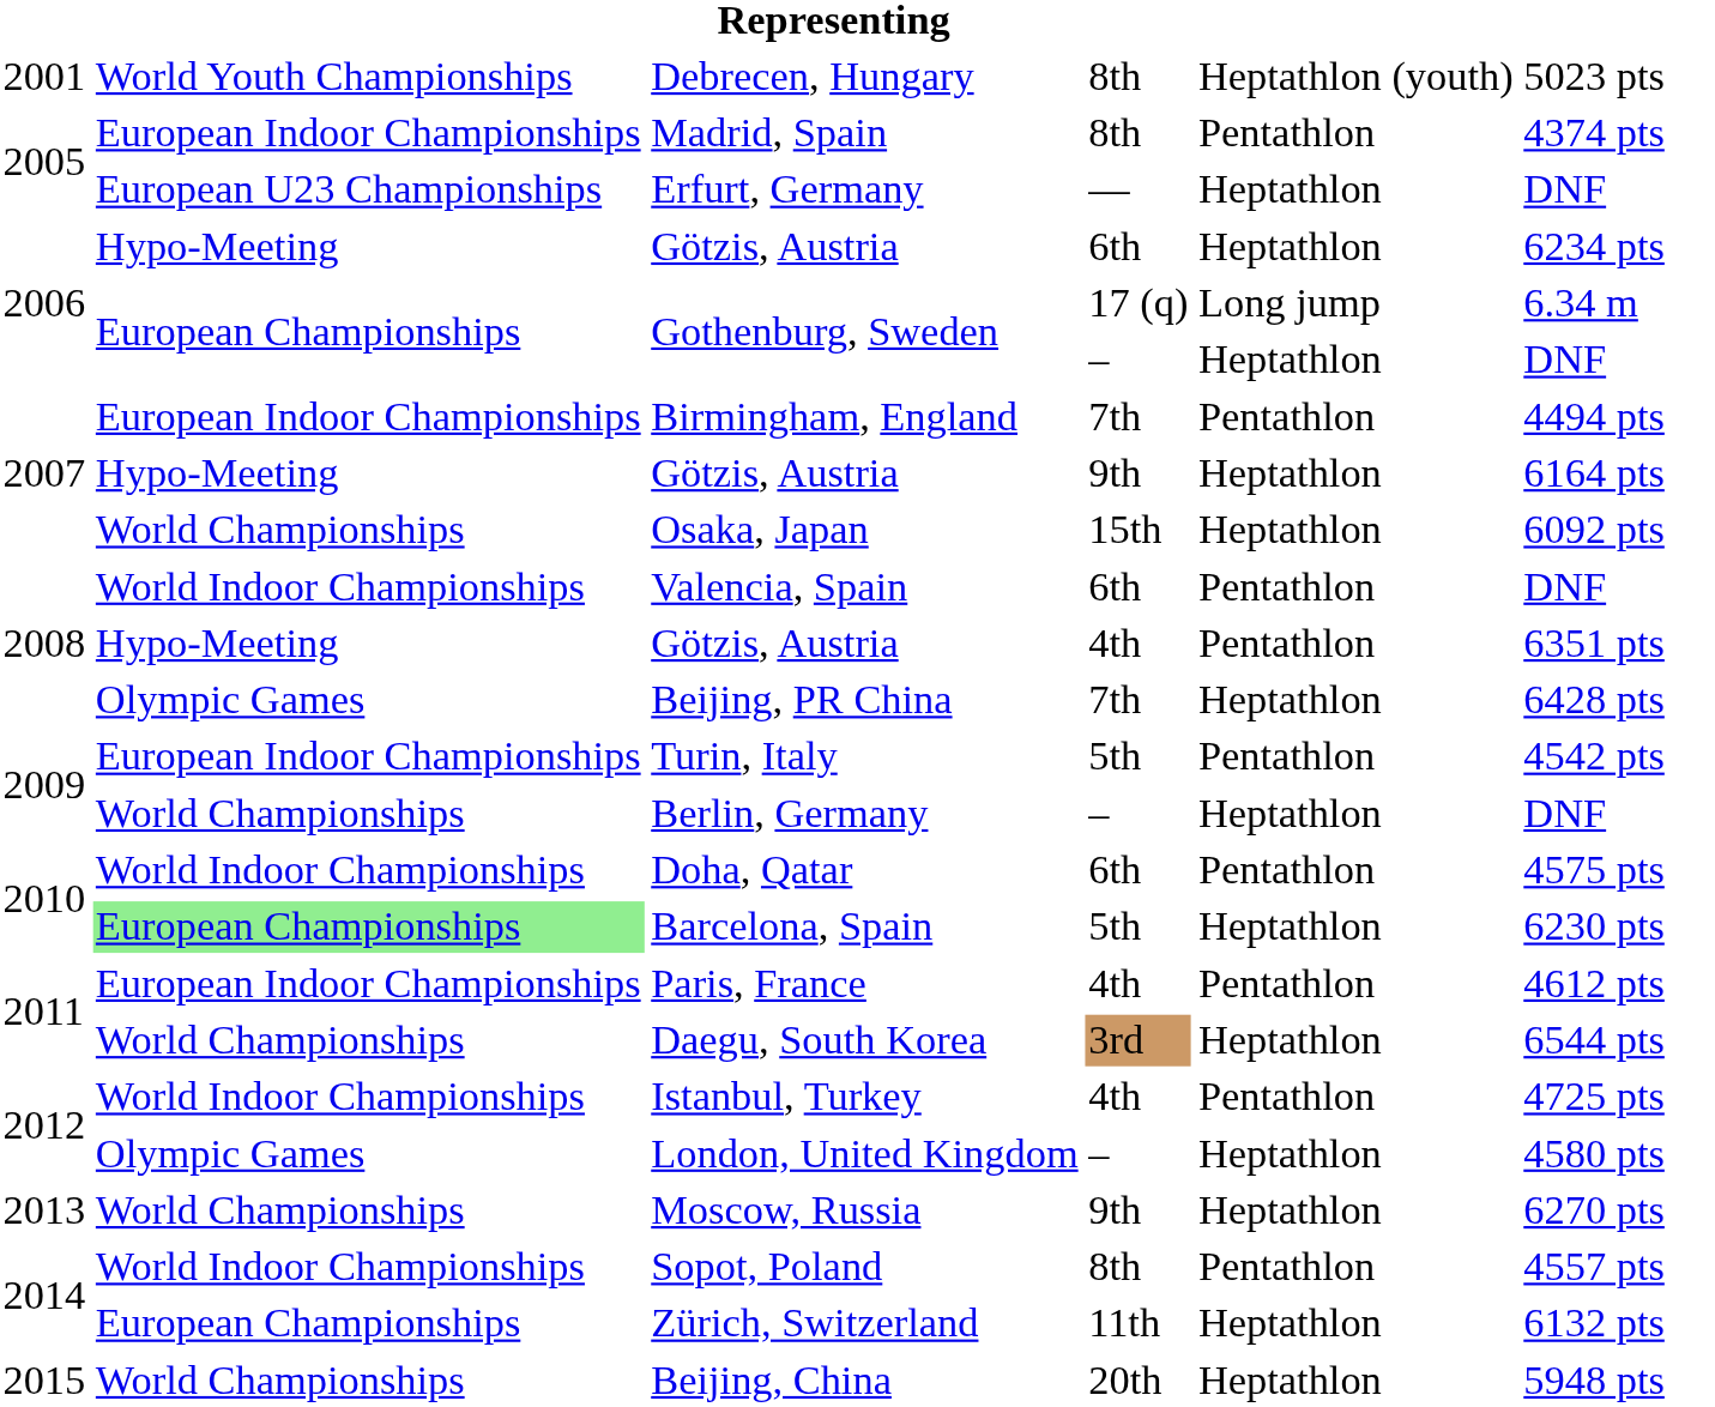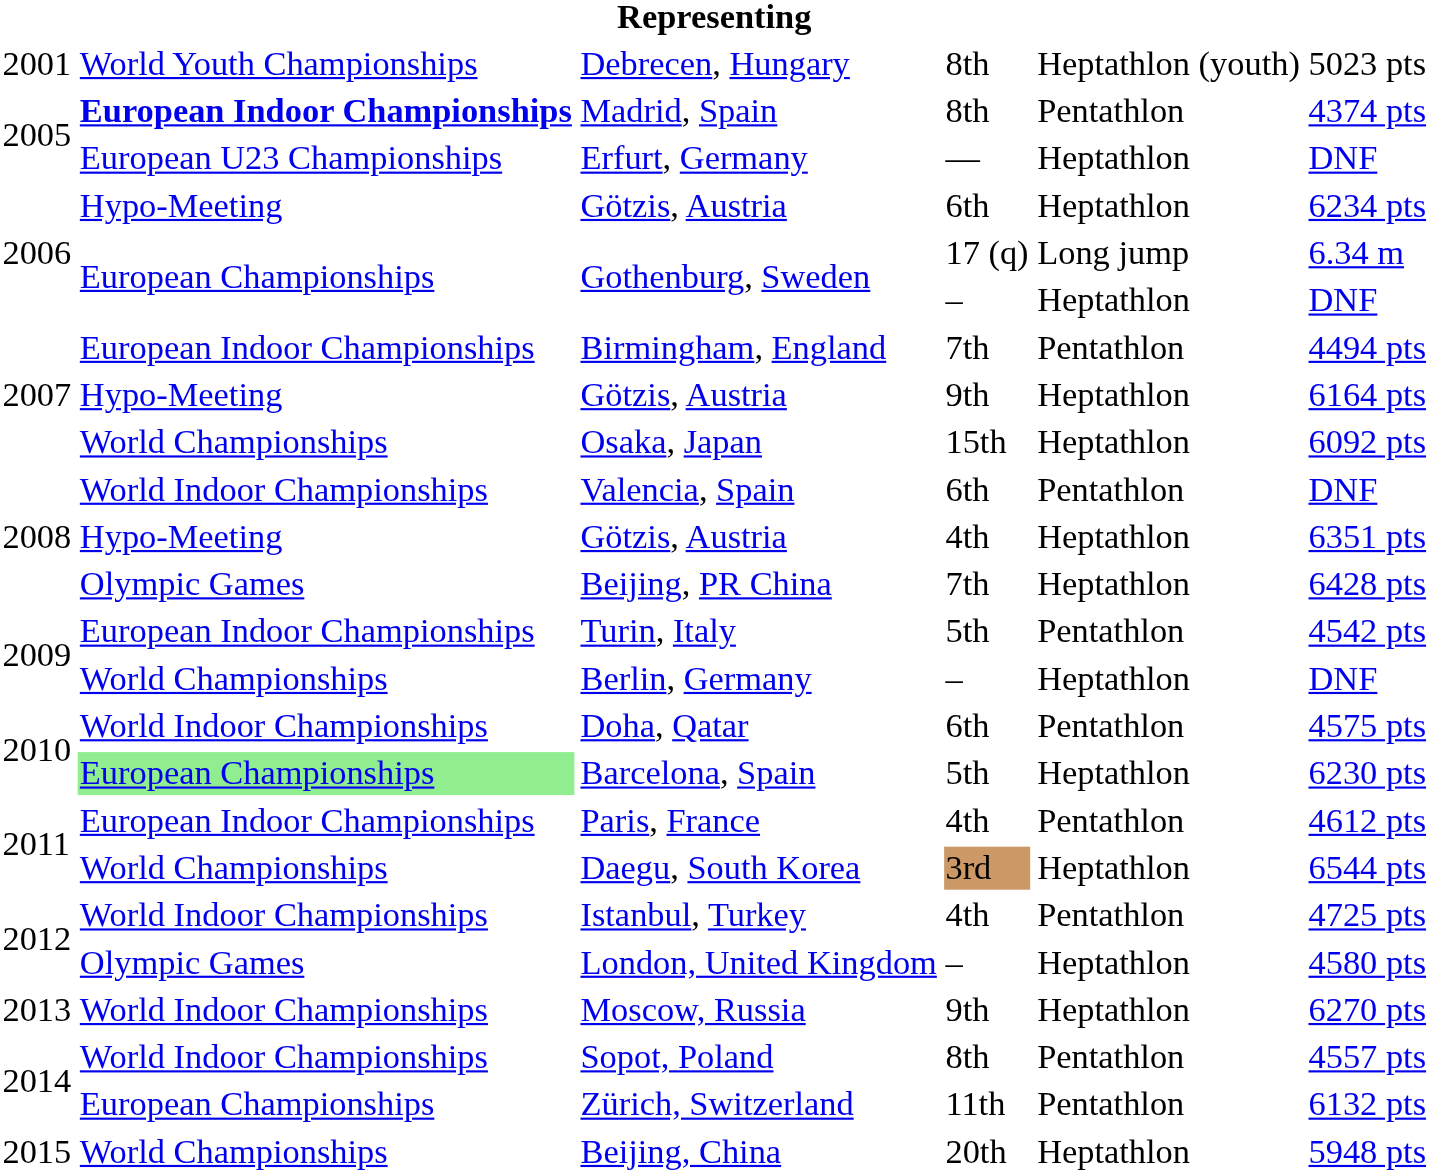 <table>
 <tr>
 <th colspan="6">Representing </th>
 </tr>
 <tr>
 <td>2001</td>
 <td><a href='#'>World Youth Championships</a></td>
 <td><a href='#'>Debrecen</a>, <a href='#'>Hungary</a></td>
 <td>8th</td>
 <td>Heptathlon (youth)</td>
 <td>5023 pts</td>
 </tr>
 <tr>
 <td rowspan=2>2005</td>
-<td><a href='#'>European Indoor Championships</a></td>
+<td><strong><a href='#'>European Indoor Championships</a></strong></td>
 <td><a href='#'>Madrid</a>, <a href='#'>Spain</a></td>
 <td>8th</td>
 <td>Pentathlon</td>
 <td><a href='#'>4374 pts</a></td>
 </tr>
 <tr>
 <td><a href='#'>European U23 Championships</a></td>
 <td><a href='#'>Erfurt</a>, <a href='#'>Germany</a></td>
 <td>—</td>
 <td>Heptathlon</td>
 <td><a href='#'>DNF</a></td>
 </tr>
 <tr>
 <td rowspan=3>2006</td>
 <td><a href='#'>Hypo-Meeting</a></td>
 <td><a href='#'>Götzis</a>, <a href='#'>Austria</a></td>
 <td>6th</td>
 <td>Heptathlon</td>
 <td><a href='#'>6234 pts</a></td>
 </tr>
 <tr>
 <td rowspan=2><a href='#'>European Championships</a></td>
 <td rowspan=2><a href='#'>Gothenburg</a>, <a href='#'>Sweden</a></td>
 <td>17 (q)</td>
 <td>Long jump</td>
 <td><a href='#'>6.34 m</a></td>
 </tr>
 <tr>
 <td>–</td>
 <td>Heptathlon</td>
 <td><a href='#'>DNF</a></td>
 </tr>
 <tr>
 <td rowspan=3>2007</td>
 <td><a href='#'>European Indoor Championships</a></td>
 <td><a href='#'>Birmingham</a>, <a href='#'>England</a></td>
 <td>7th</td>
 <td>Pentathlon</td>
 <td><a href='#'>4494 pts</a></td>
 </tr>
 <tr>
 <td><a href='#'>Hypo-Meeting</a></td>
 <td><a href='#'>Götzis</a>, <a href='#'>Austria</a></td>
 <td>9th</td>
 <td>Heptathlon</td>
 <td><a href='#'>6164 pts</a></td>
 </tr>
 <tr>
 <td><a href='#'>World Championships</a></td>
 <td><a href='#'>Osaka</a>, <a href='#'>Japan</a></td>
 <td>15th</td>
 <td>Heptathlon</td>
 <td><a href='#'>6092 pts</a></td>
 </tr>
 <tr>
 <td rowspan=3>2008</td>
 <td><a href='#'>World Indoor Championships</a></td>
 <td><a href='#'>Valencia</a>, <a href='#'>Spain</a></td>
 <td>6th</td>
 <td>Pentathlon</td>
 <td><a href='#'>DNF</a></td>
 </tr>
 <tr>
 <td><a href='#'>Hypo-Meeting</a></td>
 <td><a href='#'>Götzis</a>, <a href='#'>Austria</a></td>
 <td>4th</td>
-<td>Pentathlon</td>
+<td>Heptathlon</td>
 <td><a href='#'>6351 pts</a></td>
 </tr>
 <tr>
 <td><a href='#'>Olympic Games</a></td>
 <td><a href='#'>Beijing</a>, <a href='#'>PR China</a></td>
 <td>7th</td>
 <td>Heptathlon</td>
 <td><a href='#'>6428 pts</a></td>
 </tr>
 <tr>
 <td rowspan=2>2009</td>
 <td><a href='#'>European Indoor Championships</a></td>
 <td><a href='#'>Turin</a>, <a href='#'>Italy</a></td>
 <td>5th</td>
 <td>Pentathlon</td>
 <td><a href='#'>4542 pts</a></td>
 </tr>
 <tr>
 <td><a href='#'>World Championships</a></td>
 <td><a href='#'>Berlin</a>, <a href='#'>Germany</a></td>
 <td>–</td>
 <td>Heptathlon</td>
 <td><a href='#'>DNF</a></td>
 </tr>
 <tr>
 <td rowspan=2>2010</td>
 <td><a href='#'>World Indoor Championships</a></td>
 <td><a href='#'>Doha</a>, <a href='#'>Qatar</a></td>
 <td>6th</td>
 <td>Pentathlon</td>
 <td><a href='#'>4575 pts</a></td>
 </tr>
 <tr>
 <td style="background: lightgreen;"><a href='#'>European Championships</a></td>
 <td><a href='#'>Barcelona</a>, <a href='#'>Spain</a></td>
 <td>5th</td>
 <td>Heptathlon</td>
 <td><a href='#'>6230 pts</a></td>
 </tr>
 <tr>
 <td rowspan=2>2011</td>
 <td><a href='#'>European Indoor Championships</a></td>
 <td><a href='#'>Paris</a>, <a href='#'>France</a></td>
 <td>4th</td>
 <td>Pentathlon</td>
 <td><a href='#'>4612 pts</a></td>
 </tr>
 <tr>
 <td><a href='#'>World Championships</a></td>
 <td><a href='#'>Daegu</a>, <a href='#'>South Korea</a></td>
 <td bgcolor=CC9966>3rd</td>
 <td>Heptathlon</td>
 <td><a href='#'>6544 pts</a></td>
 </tr>
 <tr>
 <td rowspan=2>2012</td>
 <td><a href='#'>World Indoor Championships</a></td>
 <td><a href='#'>Istanbul</a>, <a href='#'>Turkey</a></td>
 <td>4th</td>
 <td>Pentathlon</td>
 <td><a href='#'>4725 pts</a></td>
 </tr>
 <tr>
 <td><a href='#'>Olympic Games</a></td>
 <td><a href='#'>London, United Kingdom</a></td>
 <td>–</td>
 <td>Heptathlon</td>
 <td><a href='#'>4580 pts</a></td>
 </tr>
 <tr>
 <td>2013</td>
-<td><a href='#'>World Championships</a></td>
+<td><a href='#'>World Indoor Championships</a></td>
 <td><a href='#'>Moscow, Russia</a></td>
 <td>9th</td>
 <td>Heptathlon</td>
 <td><a href='#'>6270 pts</a></td>
 </tr>
 <tr>
 <td rowspan=2>2014</td>
 <td><a href='#'>World Indoor Championships</a></td>
 <td><a href='#'>Sopot, Poland</a></td>
 <td>8th</td>
 <td>Pentathlon</td>
 <td><a href='#'>4557 pts</a></td>
 </tr>
 <tr>
 <td><a href='#'>European Championships</a></td>
 <td><a href='#'>Zürich, Switzerland</a></td>
 <td>11th</td>
-<td>Heptathlon</td>
+<td>Pentathlon</td>
 <td><a href='#'>6132 pts</a></td>
 </tr>
 <tr>
 <td>2015</td>
 <td><a href='#'>World Championships</a></td>
 <td><a href='#'>Beijing, China</a></td>
 <td>20th</td>
 <td>Heptathlon</td>
 <td><a href='#'>5948 pts</a></td>
 </tr>
 </table>
